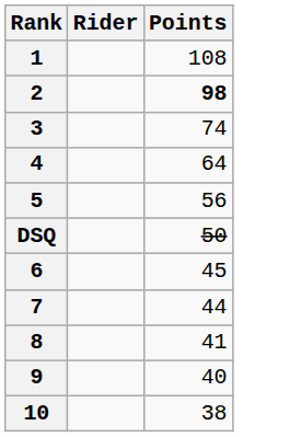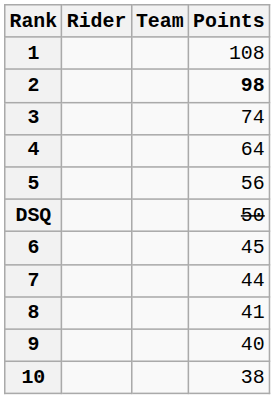 <table class="wikitable">
 <tr>
 <th scope="col">Rank</th>
 <th scope="col">Rider</th>
+<th scope="col">Team</th>
 <th scope="col">Points</th>
 </tr>
 <tr>
 <th scope="row">1</th>
 <td> </td>
+<td></td>
 <td style="text-align:right;">108</td>
 </tr>
 <tr>
 <th scope="row">2</th>
+<td></td>
 <td></td>
 <td style="text-align:right;"><strong>98</strong></td>
 </tr>
 <tr>
 <th scope="row">3</th>
 <td></td>
+<td></td>
 <td style="text-align:right;">74</td>
 </tr>
 <tr>
 <th scope="row">4</th>
 <td> </td>
+<td></td>
 <td style="text-align:right;">64</td>
 </tr>
 <tr>
 <th scope="row">5</th>
+<td></td>
 <td></td>
 <td style="text-align:right;">56</td>
 </tr>
 <tr>
 <th scope="row">DSQ</th>
 <td><s></s></td>
+<td><s></s></td>
 <td style="text-align:right;"><s>50</s></td>
 </tr>
 <tr>
 <th scope="row">6</th>
 <td> </td>
+<td></td>
 <td style="text-align:right;">45</td>
 </tr>
 <tr>
 <th scope="row">7</th>
 <td>  </td>
+<td></td>
 <td style="text-align:right;">44</td>
 </tr>
 <tr>
 <th scope="row">8</th>
+<td></td>
 <td></td>
 <td style="text-align:right;">41</td>
 </tr>
 <tr>
 <th scope="row">9</th>
 <td></td>
+<td></td>
 <td style="text-align:right;">40</td>
 </tr>
 <tr>
 <th scope="row">10</th>
 <td></td>
+<td></td>
 <td style="text-align:right;">38</td>
 </tr>
 </table>
